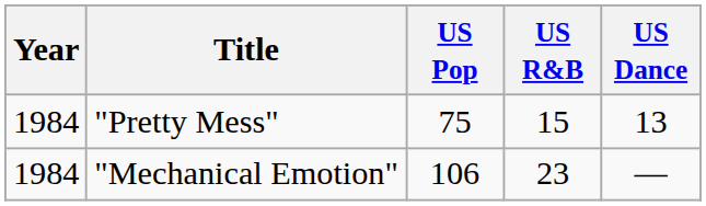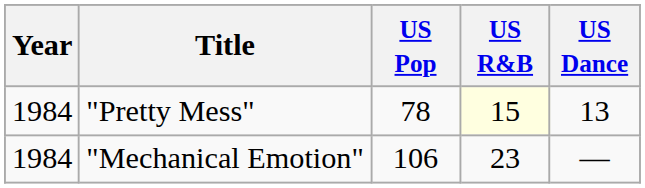 <table class="wikitable">
 <tr>
 <th>Year</th>
 <th>Title</th>
 <th width="40"><small><a href='#'>US<br>Pop</a></small></th>
 <th width="40"><small><a href='#'>US<br>R&B</a></small></th>
 <th width="40"><small><a href='#'>US<br>Dance</a></small></th>
 </tr>
 <tr>
 <td>1984</td>
 <td>"Pretty Mess"</td>
-<td style="text-align:center;">75</td>
-<td style="text-align:center;">15</td>
+<td style="text-align:center;">78</td>
+<td style="background: lightyellow; text-align:center;">15</td>
 <td style="text-align:center;">13</td>
 </tr>
 <tr>
 <td>1984</td>
 <td>"Mechanical Emotion"</td>
 <td style="text-align:center;">106</td>
 <td style="text-align:center;">23</td>
 <td style="text-align:center;">—</td>
 </tr>
 </table>
